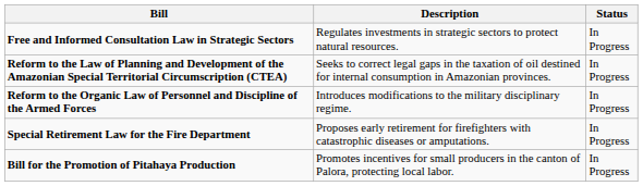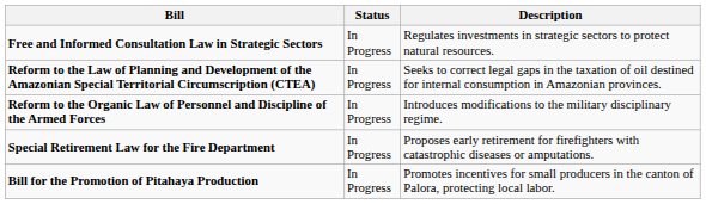 <table class="wikitable">
 <tr>
 <th><strong>Bill</strong></th>
+<th><strong>Status</strong></th>
 <th><strong>Description</strong></th>
-<th><strong>Status</strong></th>
 </tr>
 <tr>
 <td><strong>Free and Informed Consultation Law in Strategic Sectors</strong></td>
+<td>In Progress</td>
 <td>Regulates investments in strategic sectors to protect natural resources.</td>
-<td>In Progress</td>
 </tr>
 <tr>
 <td><strong>Reform to the Law of Planning and Development of the Amazonian Special Territorial Circumscription (CTEA)</strong></td>
+<td>In Progress</td>
 <td>Seeks to correct legal gaps in the taxation of oil destined for internal consumption in Amazonian provinces.</td>
-<td>In Progress</td>
 </tr>
 <tr>
 <td><strong>Reform to the Organic Law of Personnel and Discipline of the Armed Forces</strong></td>
+<td>In Progress</td>
 <td>Introduces modifications to the military disciplinary regime.</td>
-<td>In Progress</td>
 </tr>
 <tr>
 <td><strong>Special Retirement Law for the Fire Department</strong></td>
+<td>In Progress</td>
 <td>Proposes early retirement for firefighters with catastrophic diseases or amputations.</td>
-<td>In Progress</td>
 </tr>
 <tr>
 <td><strong>Bill for the Promotion of Pitahaya Production</strong></td>
+<td>In Progress</td>
 <td>Promotes incentives for small producers in the canton of Palora, protecting local labor.</td>
-<td>In Progress</td>
 </tr>
 </table>
